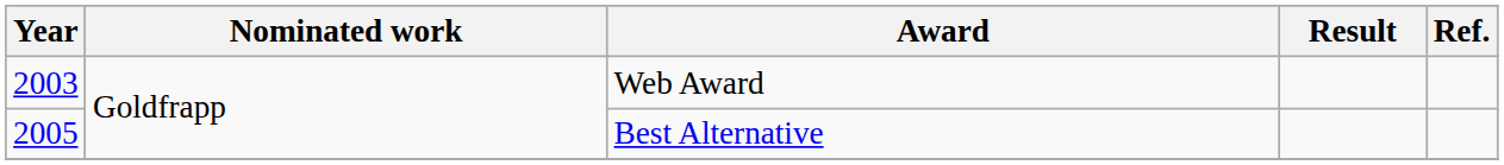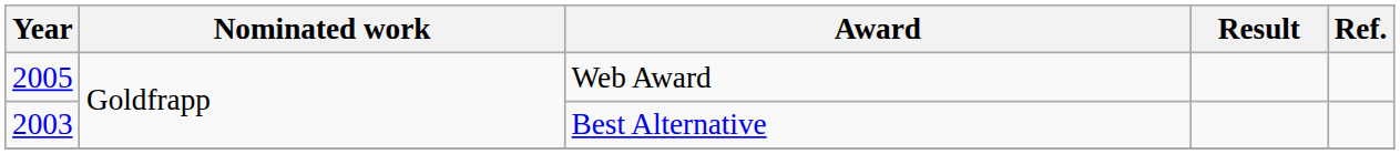 <table class="wikitable">
 <tr>
 <th>Year</th>
 <th width="250">Nominated work</th>
 <th width="325">Award</th>
 <th width="65">Result</th>
 <th>Ref.</th>
 </tr>
 <tr>
-<td align="center"><a href='#'>2003</a></td>
+<td align="center"><a href='#'>2005</a></td>
 <td rowspan="2">Goldfrapp</td>
 <td>Web Award</td>
 <td></td>
 </tr>
 <tr>
-<td align="center"><a href='#'>2005</a></td>
+<td align="center"><a href='#'>2003</a></td>
 <td><a href='#'>Best Alternative</a></td>
 <td></td>
 <td align="center"></td>
 </tr>
 <tr>
 </tr>
 </table>
